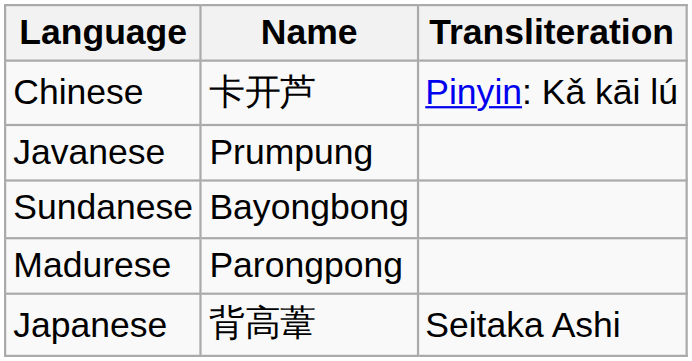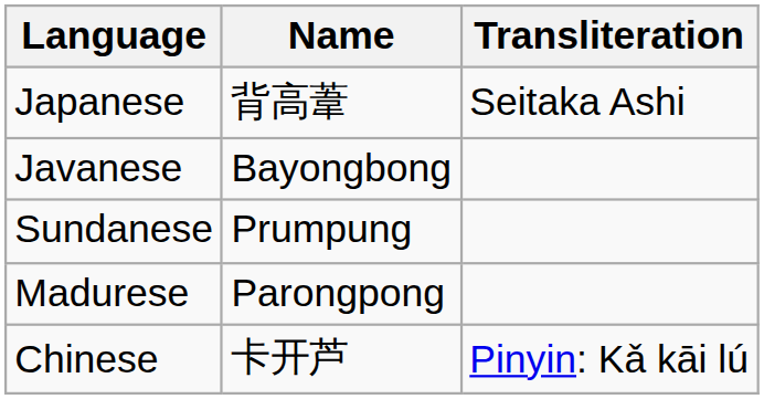 <table class="wikitable">
 <tr>
 <th>Language</th>
 <th>Name</th>
 <th>Transliteration</th>
 </tr>
 <tr>
-<td>Chinese</td>
-<td>卡开芦</td>
-<td><a href='#'>Pinyin</a>: Kǎ kāi lú</td>
+<td>Japanese</td>
+<td>背高葦</td>
+<td>Seitaka Ashi</td>
 </tr>
 <tr>
 <td>Javanese</td>
-<td>Prumpung</td>
+<td>Bayongbong</td>
 <td></td>
 </tr>
 <tr>
 <td>Sundanese</td>
-<td>Bayongbong</td>
+<td>Prumpung</td>
 <td></td>
 </tr>
 <tr>
 <td>Madurese</td>
 <td>Parongpong</td>
 <td></td>
 </tr>
 <tr>
-<td>Japanese</td>
-<td>背高葦</td>
-<td>Seitaka Ashi</td>
+<td>Chinese</td>
+<td>卡开芦</td>
+<td><a href='#'>Pinyin</a>: Kǎ kāi lú</td>
 </tr>
 </table>
